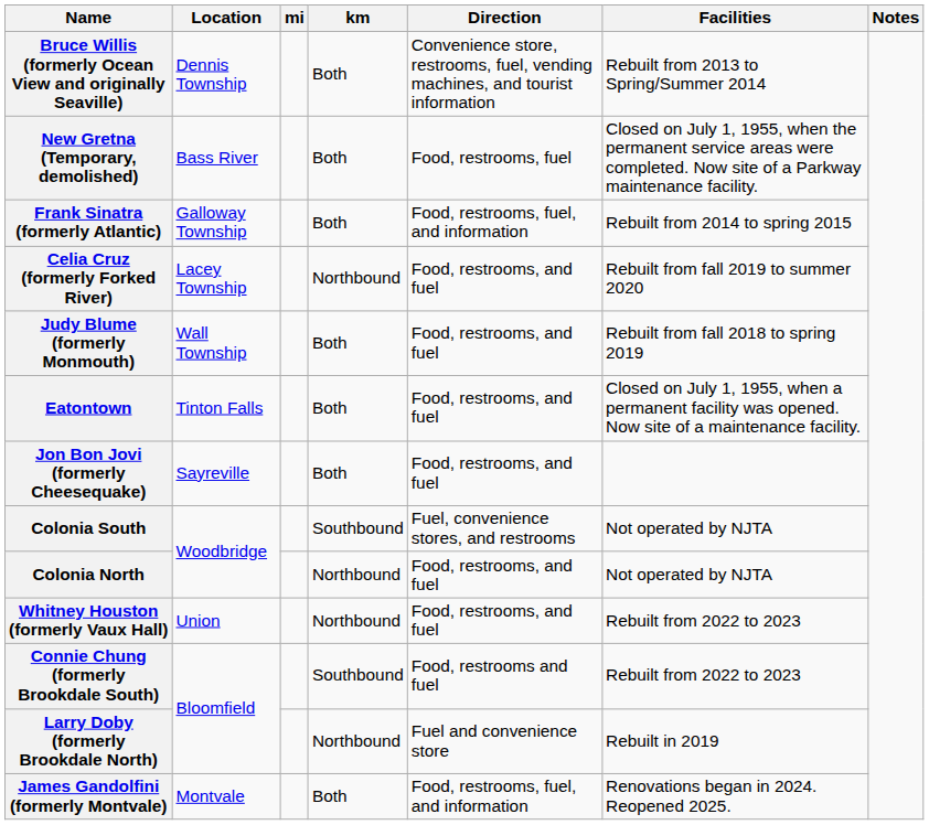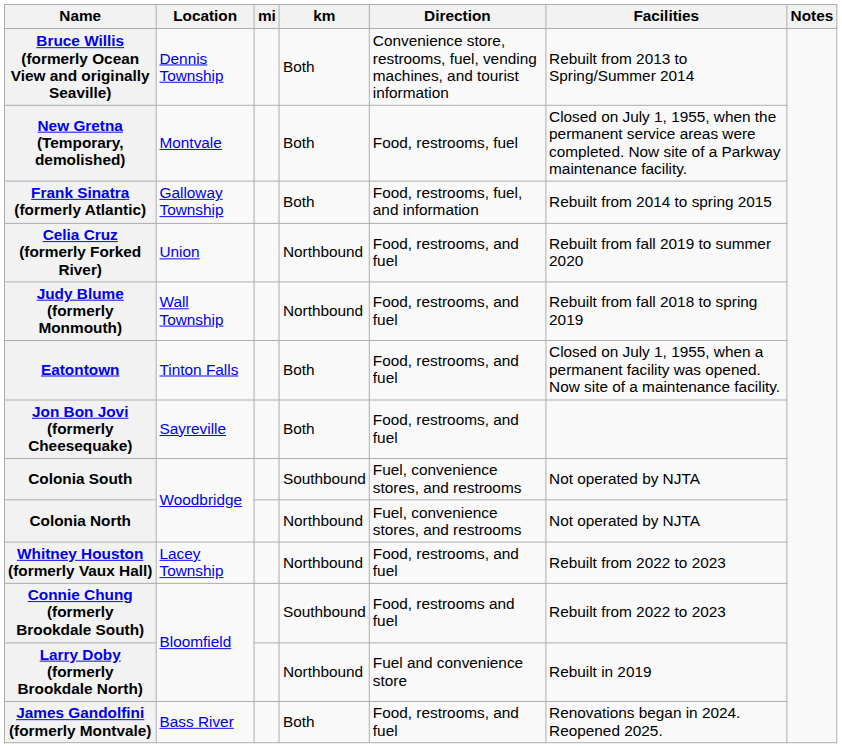 <table class="wikitable sortable">
 <tr>
 <th scope="col">Name</th>
 <th scope="col">Location</th>
 <th scope="col">mi</th>
 <th scope="col">km</th>
 <th scope="col">Direction</th>
 <th scope="col">Facilities</th>
 <th scope="col">Notes</th>
 </tr>
 <tr>
 <th scope="row"><a href='#'>Bruce Willis</a> <br>(formerly Ocean View and originally Seaville)</th>
 <td><a href='#'>Dennis Township</a></td>
 <td></td>
 <td>Both</td>
 <td>Convenience store, restrooms, fuel, vending machines, and tourist information</td>
 <td>Rebuilt from 2013 to Spring/Summer 2014</td>
 </tr>
 <tr>
 <th scope="row"><a href='#'>New Gretna</a> <br> (Temporary, demolished)</th>
-<td><a href='#'>Bass River</a></td>
+<td><a href='#'>Montvale</a></td>
 <td></td>
 <td>Both</td>
 <td>Food, restrooms, fuel</td>
 <td>Closed on July 1, 1955, when the permanent service areas were completed. Now site of a Parkway maintenance facility.</td>
 </tr>
 <tr>
 <th scope="row"><a href='#'>Frank Sinatra</a> <br> (formerly Atlantic)</th>
 <td><a href='#'>Galloway Township</a></td>
 <td></td>
 <td>Both</td>
 <td>Food, restrooms, fuel, and information</td>
 <td>Rebuilt from 2014 to spring 2015</td>
 </tr>
 <tr>
 <th scope="row"><a href='#'>Celia Cruz</a> <br>(formerly Forked River)</th>
-<td><a href='#'>Lacey Township</a></td>
+<td><a href='#'>Union</a></td>
 <td></td>
 <td>Northbound</td>
 <td>Food, restrooms, and fuel</td>
 <td>Rebuilt from fall 2019 to summer 2020</td>
 </tr>
 <tr>
 <th scope="row"><a href='#'>Judy Blume</a> <br> (formerly Monmouth)</th>
 <td><a href='#'>Wall Township</a></td>
 <td></td>
-<td>Both</td>
+<td>Northbound</td>
 <td>Food, restrooms, and fuel</td>
 <td>Rebuilt from fall 2018 to spring 2019</td>
 </tr>
 <tr>
 <th><a href='#'>Eatontown</a></th>
 <td><a href='#'>Tinton Falls</a></td>
 <td></td>
 <td>Both</td>
 <td>Food, restrooms, and fuel</td>
 <td>Closed on July 1, 1955, when a permanent facility was opened. Now site of a maintenance facility.</td>
 </tr>
 <tr>
 <th scope="row"><a href='#'>Jon Bon Jovi</a> <br>(formerly Cheesequake)</th>
 <td><a href='#'>Sayreville</a></td>
 <td></td>
 <td>Both</td>
 <td>Food, restrooms, and fuel</td>
 <td></td>
 </tr>
 <tr>
 <th scope="row">Colonia South</th>
 <td rowspan="2"><a href='#'>Woodbridge</a></td>
 <td></td>
 <td>Southbound</td>
 <td>Fuel, convenience stores, and restrooms</td>
 <td>Not operated by NJTA</td>
 </tr>
 <tr>
 <th scope="row">Colonia North</th>
 <td></td>
 <td>Northbound</td>
-<td>Food, restrooms, and fuel</td>
+<td>Fuel, convenience stores, and restrooms</td>
 <td>Not operated by NJTA</td>
 </tr>
 <tr>
 <th scope="row"><a href='#'>Whitney Houston</a> <br>(formerly Vaux Hall)</th>
-<td><a href='#'>Union</a></td>
+<td><a href='#'>Lacey Township</a></td>
 <td></td>
 <td>Northbound</td>
 <td>Food, restrooms, and fuel</td>
 <td>Rebuilt from 2022 to 2023</td>
 </tr>
 <tr>
 <th scope="row"><a href='#'>Connie Chung</a> <br>(formerly Brookdale South)</th>
 <td rowspan="2"><a href='#'>Bloomfield</a></td>
 <td></td>
 <td>Southbound</td>
 <td>Food, restrooms and fuel</td>
 <td>Rebuilt from 2022 to 2023</td>
 </tr>
 <tr>
 <th scope="row"><a href='#'>Larry Doby</a> <br>(formerly Brookdale North)</th>
 <td></td>
 <td>Northbound</td>
 <td>Fuel and convenience store</td>
 <td>Rebuilt in 2019</td>
 </tr>
 <tr>
 <th scope="row"><a href='#'>James Gandolfini</a> <br>(formerly Montvale)</th>
-<td><a href='#'>Montvale</a></td>
+<td><a href='#'>Bass River</a></td>
 <td></td>
 <td>Both</td>
-<td>Food, restrooms, fuel, and information</td>
+<td>Food, restrooms, and fuel</td>
 <td>Renovations began in 2024. Reopened 2025.</td>
 </tr>
 </table>
